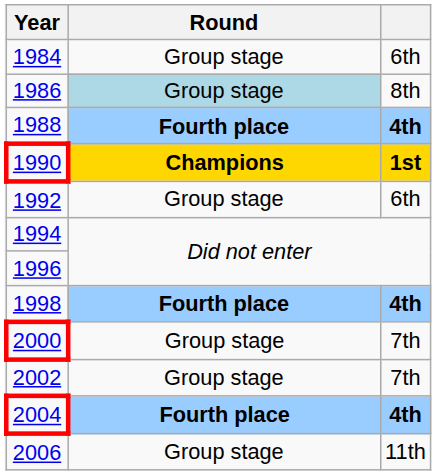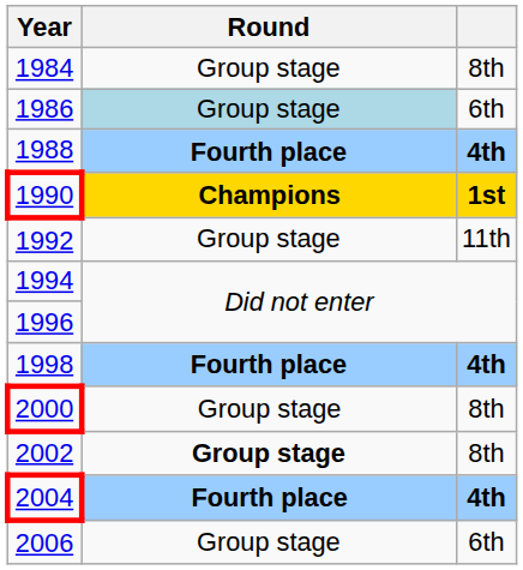 <table class="wikitable" style="text-align: center; font-size:90%">
 <tr>
 <th>Year</th>
 <th style="width:200px">Round</th>
 <th></th>
 </tr>
 <tr>
 <td><a href='#'>1984</a></td>
 <td>Group stage</td>
-<td>6th</td>
+<td>8th</td>
 </tr>
 <tr>
 <td><a href='#'>1986</a></td>
 <td style="background: lightblue;">Group stage</td>
-<td>8th</td>
+<td>6th</td>
 </tr>
 <tr>
 <td><a href='#'>1988</a></td>
 <td bgcolor="9acdff"><strong>Fourth place</strong></td>
 <td bgcolor="9acdff"><strong>4th</strong></td>
 </tr>
 <tr>
 <td style="border: 3px solid red"><a href='#'>1990</a></td>
 <td bgcolor=Gold><strong>Champions</strong></td>
 <td bgcolor=Gold><strong>1st</strong></td>
 </tr>
 <tr>
 <td><a href='#'>1992</a></td>
 <td>Group stage</td>
-<td>6th</td>
+<td>11th</td>
 </tr>
 <tr>
 <td><a href='#'>1994</a></td>
 <td colspan="2" rowspan="2"><em>Did not enter</em></td>
 </tr>
 <tr>
 <td><a href='#'>1996</a></td>
 </tr>
 <tr>
 <td><a href='#'>1998</a></td>
 <td bgcolor="9acdff"><strong>Fourth place</strong></td>
 <td bgcolor="9acdff"><strong>4th</strong></td>
 </tr>
 <tr>
 <td style="border: 3px solid red"><a href='#'>2000</a></td>
 <td>Group stage</td>
-<td>7th</td>
+<td>8th</td>
 </tr>
 <tr>
 <td><a href='#'>2002</a></td>
-<td>Group stage</td>
-<td>7th</td>
+<td><strong>Group stage</strong></td>
+<td>8th</td>
 </tr>
 <tr>
 <td style="border: 3px solid red"><a href='#'>2004</a></td>
 <td bgcolor="9acdff"><strong>Fourth place</strong></td>
 <td bgcolor="9acdff"><strong>4th</strong></td>
 </tr>
 <tr>
 <td><a href='#'>2006</a></td>
 <td>Group stage</td>
-<td>11th</td>
+<td>6th</td>
 </tr>
 </table>
